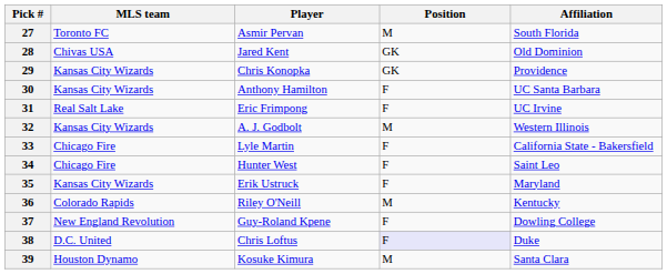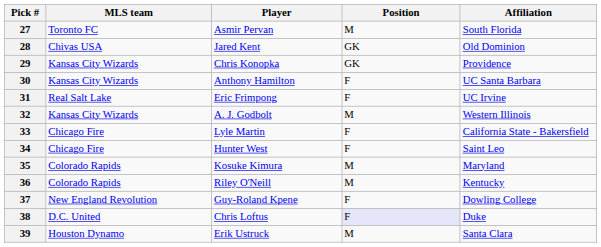 <table class="wikitable sortable" style="width:70%">
 <tr>
 <th width=7%>Pick #</th>
 <th width=28%>MLS team</th>
 <th width=22%>Player</th>
 <th width=20%>Position</th>
 <th>Affiliation</th>
 </tr>
 <tr>
 <th>27</th>
 <td><a href='#'>Toronto FC</a></td>
 <td> <a href='#'>Asmir Pervan</a></td>
 <td>M</td>
 <td><a href='#'>South Florida</a></td>
 </tr>
 <tr>
 <th>28</th>
 <td><a href='#'>Chivas USA</a></td>
 <td> <a href='#'>Jared Kent</a></td>
 <td>GK</td>
 <td><a href='#'>Old Dominion</a></td>
 </tr>
 <tr>
 <th>29</th>
 <td><a href='#'>Kansas City Wizards</a></td>
 <td> <a href='#'>Chris Konopka</a></td>
 <td>GK</td>
 <td><a href='#'>Providence</a></td>
 </tr>
 <tr>
 <th>30</th>
 <td><a href='#'>Kansas City Wizards</a></td>
 <td> <a href='#'>Anthony Hamilton</a></td>
 <td>F</td>
 <td><a href='#'>UC Santa Barbara</a></td>
 </tr>
 <tr>
 <th>31</th>
 <td><a href='#'>Real Salt Lake</a></td>
 <td> <a href='#'>Eric Frimpong</a></td>
 <td>F</td>
 <td><a href='#'>UC Irvine</a></td>
 </tr>
 <tr>
 <th>32</th>
 <td><a href='#'>Kansas City Wizards</a></td>
 <td> <a href='#'>A. J. Godbolt</a></td>
 <td>M</td>
 <td><a href='#'>Western Illinois</a></td>
 </tr>
 <tr>
 <th>33</th>
 <td><a href='#'>Chicago Fire</a></td>
 <td> <a href='#'>Lyle Martin</a></td>
 <td>F</td>
 <td><a href='#'>California State - Bakersfield</a></td>
 </tr>
 <tr>
 <th>34</th>
 <td><a href='#'>Chicago Fire</a></td>
 <td> <a href='#'>Hunter West</a></td>
 <td>F</td>
 <td><a href='#'>Saint Leo</a></td>
 </tr>
 <tr>
 <th>35</th>
-<td><a href='#'>Kansas City Wizards</a></td>
-<td> <a href='#'>Erik Ustruck</a></td>
-<td>F</td>
+<td><a href='#'>Colorado Rapids</a></td>
+<td> <a href='#'>Kosuke Kimura</a></td>
+<td>M</td>
 <td><a href='#'>Maryland</a></td>
 </tr>
 <tr>
 <th>36</th>
 <td><a href='#'>Colorado Rapids</a></td>
 <td> <a href='#'>Riley O'Neill</a></td>
 <td>M</td>
 <td><a href='#'>Kentucky</a></td>
 </tr>
 <tr>
 <th>37</th>
 <td><a href='#'>New England Revolution</a></td>
 <td> <a href='#'>Guy-Roland Kpene</a></td>
 <td>F</td>
 <td><a href='#'>Dowling College</a></td>
 </tr>
 <tr>
 <th>38</th>
 <td><a href='#'>D.C. United</a></td>
 <td> <a href='#'>Chris Loftus</a></td>
 <td style="background: lavender;">F</td>
 <td><a href='#'>Duke</a></td>
 </tr>
 <tr>
 <th>39</th>
 <td><a href='#'>Houston Dynamo</a></td>
-<td> <a href='#'>Kosuke Kimura</a></td>
+<td> <a href='#'>Erik Ustruck</a></td>
 <td>M</td>
 <td><a href='#'>Santa Clara</a></td>
 </tr>
 </table>
